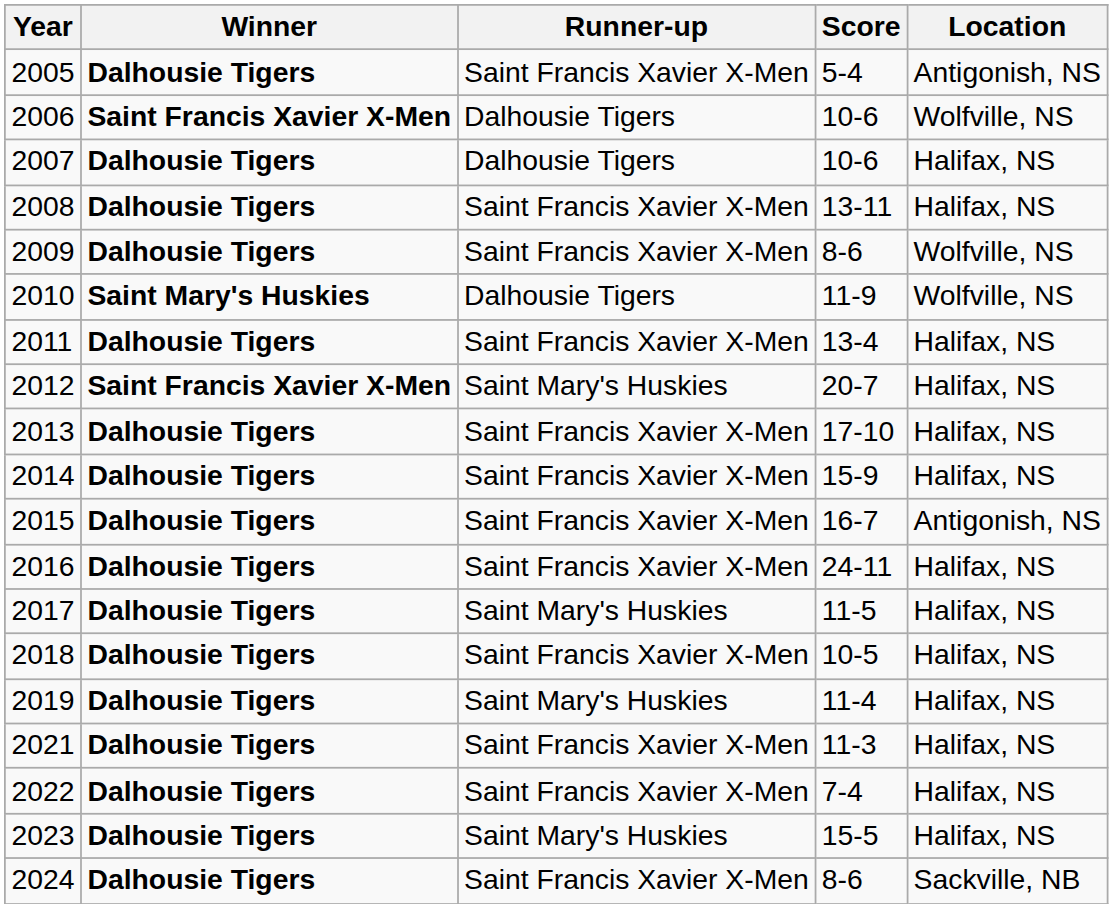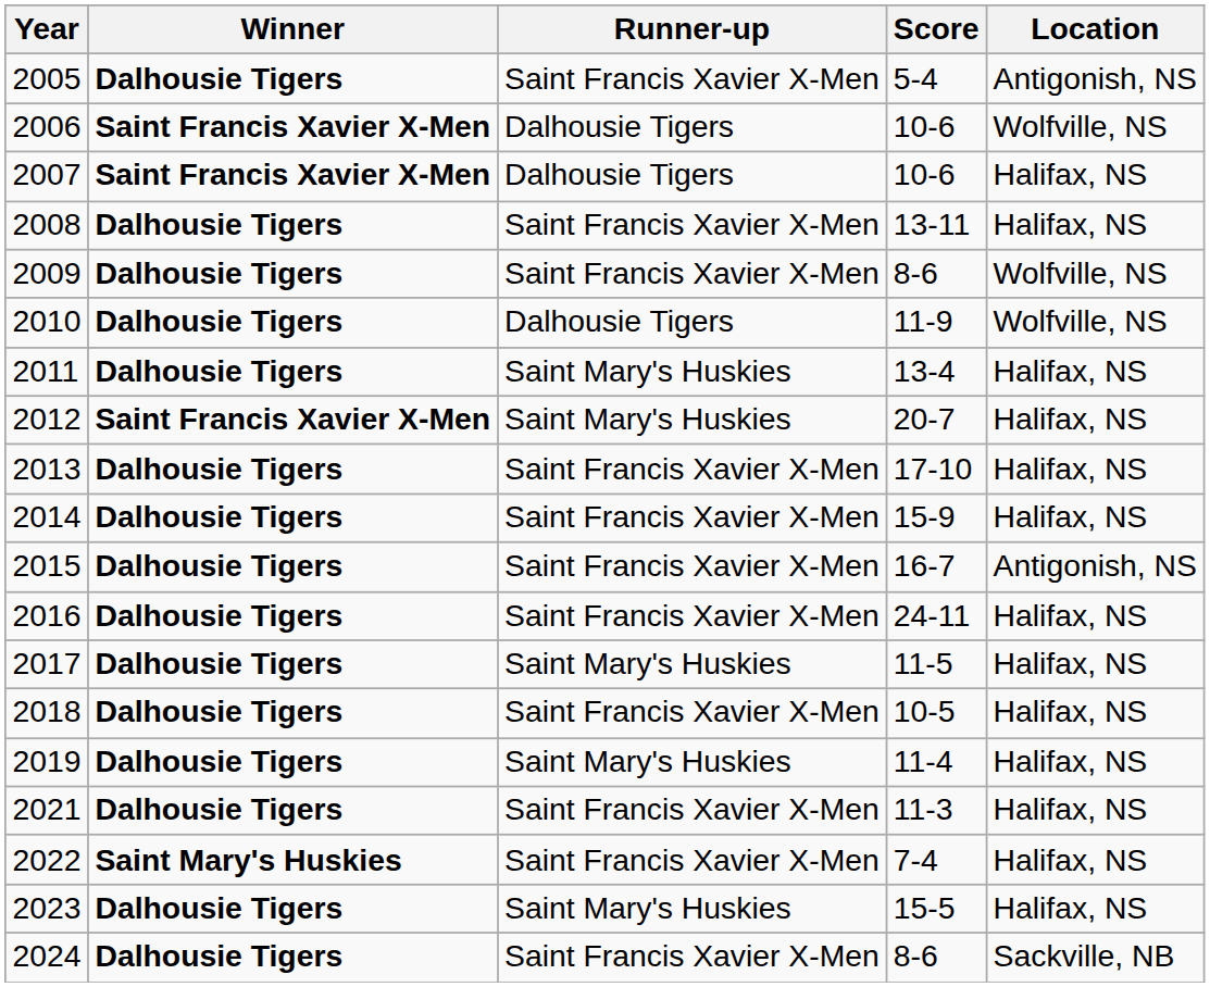 <table class="wikitable">
 <tr>
 <th>Year</th>
 <th>Winner</th>
 <th>Runner-up</th>
 <th>Score</th>
 <th>Location</th>
 </tr>
 <tr>
 <td>2005</td>
 <td><strong>Dalhousie Tigers</strong></td>
 <td>Saint Francis Xavier X-Men</td>
 <td>5-4</td>
 <td>Antigonish, NS</td>
 </tr>
 <tr>
 <td>2006</td>
 <td><strong>Saint Francis Xavier X-Men</strong></td>
 <td>Dalhousie Tigers</td>
 <td>10-6</td>
 <td>Wolfville, NS</td>
 </tr>
 <tr>
 <td>2007</td>
-<td><strong>Dalhousie Tigers</strong></td>
+<td><strong>Saint Francis Xavier X-Men</strong></td>
 <td>Dalhousie Tigers</td>
 <td>10-6</td>
 <td>Halifax, NS</td>
 </tr>
 <tr>
 <td>2008</td>
 <td><strong>Dalhousie Tigers</strong></td>
 <td>Saint Francis Xavier X-Men</td>
 <td>13-11</td>
 <td>Halifax, NS</td>
 </tr>
 <tr>
 <td>2009</td>
 <td><strong>Dalhousie Tigers</strong></td>
 <td>Saint Francis Xavier X-Men</td>
 <td>8-6</td>
 <td>Wolfville, NS</td>
 </tr>
 <tr>
 <td>2010</td>
-<td><strong>Saint Mary's Huskies</strong></td>
+<td><strong>Dalhousie Tigers</strong></td>
 <td>Dalhousie Tigers</td>
 <td>11-9</td>
 <td>Wolfville, NS</td>
 </tr>
 <tr>
 <td>2011</td>
 <td><strong>Dalhousie Tigers</strong></td>
-<td>Saint Francis Xavier X-Men</td>
+<td>Saint Mary's Huskies</td>
 <td>13-4</td>
 <td>Halifax, NS</td>
 </tr>
 <tr>
 <td>2012</td>
 <td><strong>Saint Francis Xavier X-Men</strong></td>
 <td>Saint Mary's Huskies</td>
 <td>20-7</td>
 <td>Halifax, NS</td>
 </tr>
 <tr>
 <td>2013</td>
 <td><strong>Dalhousie Tigers</strong></td>
 <td>Saint Francis Xavier X-Men</td>
 <td>17-10</td>
 <td>Halifax, NS</td>
 </tr>
 <tr>
 <td>2014</td>
 <td><strong>Dalhousie Tigers</strong></td>
 <td>Saint Francis Xavier X-Men</td>
 <td>15-9</td>
 <td>Halifax, NS</td>
 </tr>
 <tr>
 <td>2015</td>
 <td><strong>Dalhousie Tigers</strong></td>
 <td>Saint Francis Xavier X-Men</td>
 <td>16-7</td>
 <td>Antigonish, NS</td>
 </tr>
 <tr>
 <td>2016</td>
 <td><strong>Dalhousie Tigers</strong></td>
 <td>Saint Francis Xavier X-Men</td>
 <td>24-11</td>
 <td>Halifax, NS</td>
 </tr>
 <tr>
 <td>2017</td>
 <td><strong>Dalhousie Tigers</strong></td>
 <td>Saint Mary's Huskies</td>
 <td>11-5</td>
 <td>Halifax, NS</td>
 </tr>
 <tr>
 <td>2018</td>
 <td><strong>Dalhousie Tigers</strong></td>
 <td>Saint Francis Xavier X-Men</td>
 <td>10-5</td>
 <td>Halifax, NS</td>
 </tr>
 <tr>
 <td>2019</td>
 <td><strong>Dalhousie Tigers</strong></td>
 <td>Saint Mary's Huskies</td>
 <td>11-4</td>
 <td>Halifax, NS</td>
 </tr>
 <tr>
 <td>2021</td>
 <td><strong>Dalhousie Tigers</strong></td>
 <td>Saint Francis Xavier X-Men</td>
 <td>11-3</td>
 <td>Halifax, NS</td>
 </tr>
 <tr>
 <td>2022</td>
-<td><strong>Dalhousie Tigers</strong></td>
+<td><strong>Saint Mary's Huskies</strong></td>
 <td>Saint Francis Xavier X-Men</td>
 <td>7-4</td>
 <td>Halifax, NS</td>
 </tr>
 <tr>
 <td>2023</td>
 <td><strong>Dalhousie Tigers</strong></td>
 <td>Saint Mary's Huskies</td>
 <td>15-5</td>
 <td>Halifax, NS</td>
 </tr>
 <tr>
 <td>2024</td>
 <td><strong>Dalhousie Tigers</strong></td>
 <td>Saint Francis Xavier X-Men</td>
 <td>8-6</td>
 <td>Sackville, NB</td>
 </tr>
 </table>
